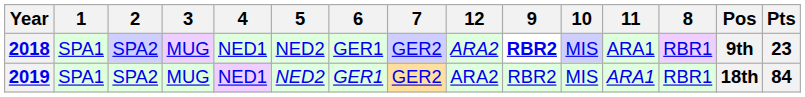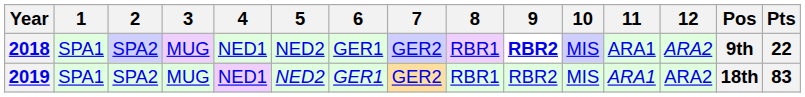 <table class="wikitable" style="text-align:center;">
 <tr>
 <th>Year</th>
 <th>1</th>
 <th>2</th>
 <th>3</th>
 <th>4</th>
 <th>5</th>
 <th>6</th>
 <th>7</th>
-<th>12</th>
+<th>8</th>
 <th>9</th>
 <th>10</th>
 <th>11</th>
-<th>8</th>
+<th>12</th>
 <th>Pos</th>
 <th>Pts</th>
 </tr>
 <tr>
 <th><a href='#'>2018</a></th>
 <td style="background:#dfffdf;"><a href='#'>SPA1</a><br></td>
 <td style="background:#cfcfff;"><a href='#'>SPA2</a><br></td>
 <td style="background:#efcfff;"><a href='#'>MUG</a><br></td>
 <td style="background:#dfffdf;"><a href='#'>NED1</a><br></td>
 <td style="background:#dfffdf;"><a href='#'>NED2</a><br></td>
 <td style="background:#dfffdf;"><a href='#'>GER1</a><br></td>
 <td style="background:#cfcfff;"><a href='#'>GER2</a><br></td>
-<td style="background:#dfffdf;"><em><a href='#'>ARA2</a></em><br></td>
+<td style="background:#efcfff;"><a href='#'>RBR1</a><br></td>
 <td style="background:#ffffff;"><strong><a href='#'>RBR2</a><br></strong></td>
 <td style="background:#cfcfff;"><a href='#'>MIS</a><br></td>
 <td style="background:#dfffdf;"><a href='#'>ARA1</a><br></td>
-<td style="background:#efcfff;"><a href='#'>RBR1</a><br></td>
+<td style="background:#dfffdf;"><em><a href='#'>ARA2</a></em><br></td>
 <th>9th</th>
-<th>23</th>
+<th>22</th>
 </tr>
 <tr>
 <th><a href='#'>2019</a></th>
 <td style="background:#dfffdf;"><a href='#'>SPA1</a><br></td>
 <td style="background:#dfffdf;"><a href='#'>SPA2</a><br></td>
 <td style="background:#dfffdf;"><a href='#'>MUG</a><br></td>
 <td style="background:#efcfff;"><a href='#'>NED1</a><br></td>
 <td style="background:#dfffdf;"><em><a href='#'>NED2</a></em><br></td>
 <td style="background:#dfffdf;"><em><a href='#'>GER1</a></em><br></td>
 <td style="background:#ffdf9f;"><a href='#'>GER2</a><br></td>
-<td style="background:#dfffdf;"><a href='#'>ARA2</a><br></td>
+<td style="background:#dfffdf;"><a href='#'>RBR1</a><br></td>
 <td style="background:#dfffdf;"><a href='#'>RBR2</a><br></td>
 <td style="background:#dfffdf;"><a href='#'>MIS</a><br></td>
 <td style="background:#dfffdf;"><em><a href='#'>ARA1</a></em><br></td>
-<td style="background:#dfffdf;"><a href='#'>RBR1</a><br></td>
+<td style="background:#dfffdf;"><a href='#'>ARA2</a><br></td>
 <th>18th</th>
-<th>84</th>
+<th>83</th>
 </tr>
 </table>
